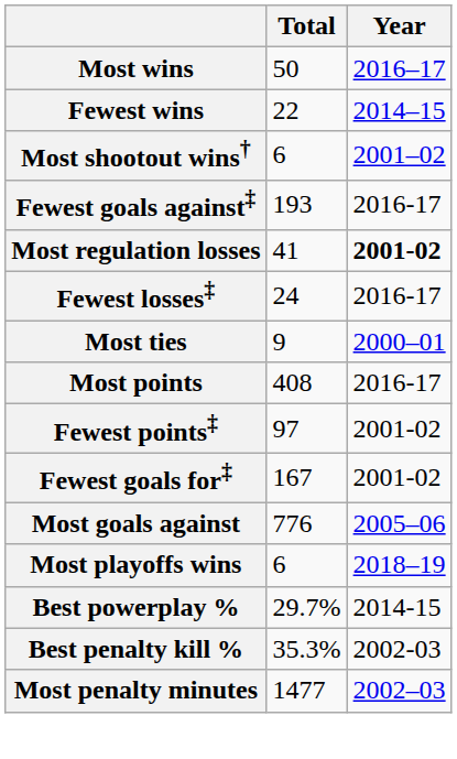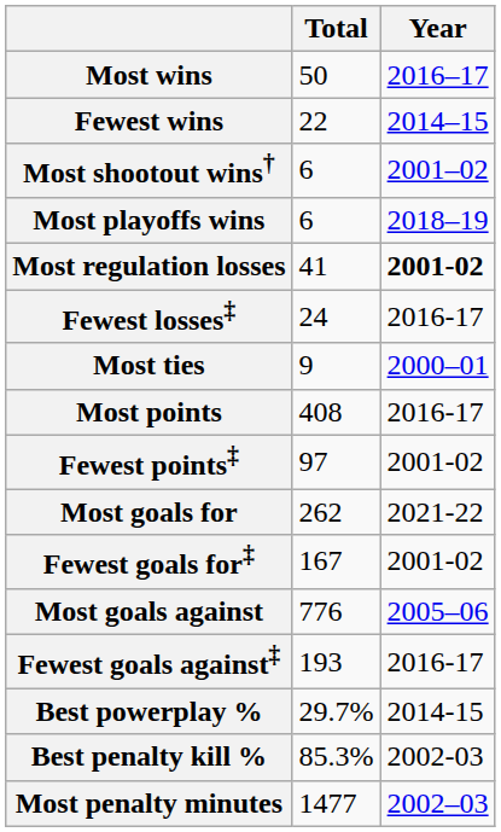 <table class="wikitable">
 <tr>
 <th></th>
 <th>Total</th>
 <th>Year</th>
 </tr>
 <tr>
 <th>Most wins</th>
 <td>50</td>
 <td><a href='#'>2016–17</a></td>
 </tr>
 <tr>
 <th>Fewest wins</th>
 <td>22</td>
 <td><a href='#'>2014–15</a></td>
 </tr>
 <tr>
 <th>Most shootout wins<sup>†</sup></th>
 <td>6</td>
 <td><a href='#'>2001–02</a></td>
 </tr>
 <tr>
-<th>Fewest goals against<sup>‡</sup></th>
-<td>193</td>
-<td>2016-17</td>
+<th>Most playoffs wins</th>
+<td>6</td>
+<td><a href='#'>2018–19</a></td>
 </tr>
 <tr>
 <th>Most regulation losses</th>
 <td>41</td>
 <td><strong>2001-02</strong></td>
 </tr>
 <tr>
 <th>Fewest losses<sup>‡</sup></th>
 <td>24</td>
 <td>2016-17</td>
 </tr>
 <tr>
 <th>Most ties</th>
 <td>9</td>
 <td><a href='#'>2000–01</a></td>
 </tr>
 <tr>
 <th>Most points</th>
 <td>408</td>
 <td>2016-17</td>
 </tr>
 <tr>
 <th>Fewest points<sup>‡</sup></th>
 <td>97</td>
 <td>2001-02</td>
 </tr>
 <tr>
+<th>Most goals for</th>
+<td>262</td>
+<td>2021-22</td>
+</tr>
+<tr>
 <th>Fewest goals for<sup>‡</sup></th>
 <td>167</td>
 <td>2001-02</td>
 </tr>
 <tr>
 <th>Most goals against</th>
 <td>776</td>
 <td><a href='#'>2005–06</a></td>
 </tr>
 <tr>
-<th>Most playoffs wins</th>
-<td>6</td>
-<td><a href='#'>2018–19</a></td>
+<th>Fewest goals against<sup>‡</sup></th>
+<td>193</td>
+<td>2016-17</td>
 </tr>
 <tr>
 <th>Best powerplay %</th>
 <td>29.7%</td>
 <td>2014-15</td>
 </tr>
 <tr>
 <th>Best penalty kill %</th>
-<td>35.3%</td>
+<td>85.3%</td>
 <td>2002-03</td>
 </tr>
 <tr>
 <th>Most penalty minutes</th>
 <td>1477</td>
 <td><a href='#'>2002–03</a></td>
 </tr>
 </table>
